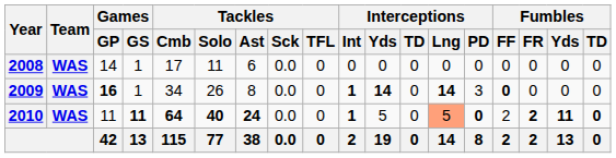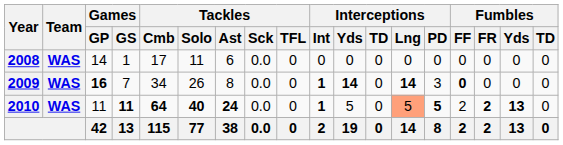 <table class="wikitable" style="text-align:center">
 <tr>
 <th rowspan="2">Year</th>
 <th rowspan="2">Team</th>
 <th colspan="2">Games</th>
 <th colspan="5">Tackles</th>
 <th colspan="5">Interceptions</th>
 <th colspan="4">Fumbles</th>
 </tr>
 <tr>
 <th>GP</th>
 <th>GS</th>
 <th>Cmb</th>
 <th>Solo</th>
 <th>Ast</th>
 <th>Sck</th>
 <th>TFL</th>
 <th>Int</th>
 <th>Yds</th>
 <th>TD</th>
 <th>Lng</th>
 <th>PD</th>
 <th>FF</th>
 <th>FR</th>
 <th>Yds</th>
 <th>TD</th>
 </tr>
 <tr>
 <th><a href='#'>2008</a></th>
 <th><a href='#'>WAS</a></th>
 <td>14</td>
 <td>1</td>
 <td>17</td>
 <td>11</td>
 <td>6</td>
 <td>0.0</td>
 <td>0</td>
 <td>0</td>
 <td>0</td>
 <td>0</td>
 <td>0</td>
 <td>0</td>
 <td>0</td>
 <td>0</td>
 <td>0</td>
 <td>0</td>
 </tr>
 <tr>
 <th><a href='#'>2009</a></th>
 <th><a href='#'>WAS</a></th>
 <td><strong>16</strong></td>
-<td>1</td>
+<td>7</td>
 <td>34</td>
 <td>26</td>
 <td>8</td>
 <td>0.0</td>
 <td>0</td>
 <td><strong>1</strong></td>
 <td><strong>14</strong></td>
 <td>0</td>
 <td><strong>14</strong></td>
 <td>3</td>
 <td><strong>0</strong></td>
 <td>0</td>
 <td>0</td>
 <td>0</td>
 </tr>
 <tr>
 <th><a href='#'>2010</a></th>
 <th><a href='#'>WAS</a></th>
 <td>11</td>
 <td><strong>11</strong></td>
 <td><strong>64</strong></td>
 <td><strong>40</strong></td>
 <td><strong>24</strong></td>
 <td>0.0</td>
 <td>0</td>
 <td><strong>1</strong></td>
 <td>5</td>
 <td>0</td>
 <td style="background: lightsalmon;">5</td>
-<td><strong>0</strong></td>
+<td><strong>5</strong></td>
 <td>2</td>
 <td><strong>2</strong></td>
-<td><strong>11</strong></td>
-<td><strong>0</strong></td>
+<td><strong>13</strong></td>
+<td>0</td>
 </tr>
 <tr>
 <th colspan="2"></th>
 <th>42</th>
 <th>13</th>
 <th>115</th>
 <th>77</th>
 <th>38</th>
 <th>0.0</th>
 <th>0</th>
 <th>2</th>
 <th>19</th>
 <th>0</th>
 <th>14</th>
 <th>8</th>
 <th>2</th>
 <th>2</th>
 <th>13</th>
 <th>0</th>
 </tr>
 </table>
